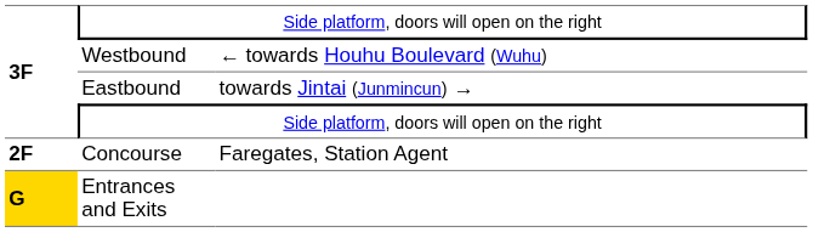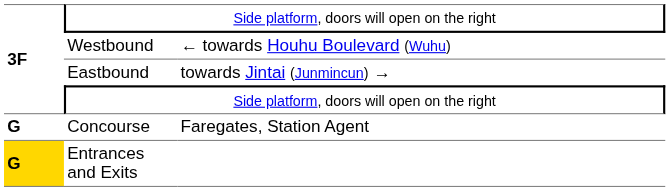 <table table border=0 cellspacing=0 cellpadding=3>
 <tr>
 <td style="border-top:solid 1px gray;border-bottom:solid 1px gray;" rowspan=4><strong>3F</strong></td>
 <td style="border-right:solid 2px black;border-left:solid 2px black;border-top:solid 1px gray;border-bottom:solid 2px black;text-align:center;" colspan=2><small><a href='#'>Side platform</a>, doors will open on the right</small></td>
 </tr>
 <tr>
 <td style="border-top:solid 0px gray;">Westbound</td>
 <td style="border-top:solid 0px gray;">←  towards <a href='#'>Houhu Boulevard</a> <small>(<a href='#'>Wuhu</a>)</small></td>
 </tr>
 <tr>
 <td style="border-top:solid 1px gray;">Eastbound</td>
 <td style="border-top:solid 1px gray;"> towards <a href='#'>Jintai</a> <small>(<a href='#'>Junmincun</a>)</small> →</td>
 </tr>
 <tr>
 <td style="border-right:solid 2px black;border-left:solid 2px black;border-top:solid 2px black;border-bottom:solid 1px gray;text-align:center;" colspan=2><small><a href='#'>Side platform</a>, doors will open on the right</small></td>
 </tr>
 <tr>
-<td style="border-top:solid 0px gray;border-bottom:solid 1px gray;" width=50><strong>2F</strong></td>
+<td style="border-top:solid 0px gray;border-bottom:solid 1px gray;" width=50><strong>G</strong></td>
 <td style="border-top:solid 0px gray;border-bottom:solid 1px gray;" width=100>Concourse</td>
 <td style="border-top:solid 0px gray;border-bottom:solid 1px gray;" width=450>Faregates, Station Agent</td>
 </tr>
 <tr>
 <td style="background: gold; border-top:solid 0px gray;border-bottom:solid 1px gray;" width=50><strong>G</strong></td>
 <td style="border-top:solid 0px gray;border-bottom:solid 1px gray;" width=100>Entrances and Exits</td>
 <td style="border-top:solid 0px gray;border-bottom:solid 1px gray;" width=450></td>
 </tr>
 </table>
